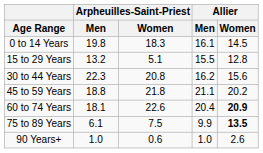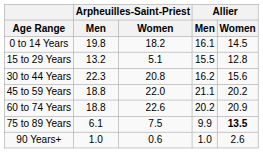 <table class="wikitable" style="text-align:center;">
 <tr>
 <th></th>
 <th colspan=2><strong>Arpheuilles-Saint-Priest</strong></th>
 <th colspan=2><strong>Allier</strong></th>
 </tr>
 <tr>
 <th><strong>Age Range</strong></th>
 <th><strong>Men</strong></th>
 <th><strong>Women</strong></th>
 <th><strong>Men</strong></th>
 <th><strong>Women</strong></th>
 </tr>
 <tr>
 <td>0 to 14 Years</td>
 <td>19.8</td>
-<td>18.3</td>
+<td>18.2</td>
 <td>16.1</td>
 <td>14.5</td>
 </tr>
 <tr>
 <td>15 to 29 Years</td>
 <td>13.2</td>
 <td>5.1</td>
 <td>15.5</td>
 <td>12.8</td>
 </tr>
 <tr>
 <td>30 to 44 Years</td>
 <td>22.3</td>
 <td>20.8</td>
 <td>16.2</td>
 <td>15.6</td>
 </tr>
 <tr>
 <td>45 to 59 Years</td>
 <td>18.8</td>
-<td>21.8</td>
+<td>22.0</td>
 <td>21.1</td>
 <td>20.2</td>
 </tr>
 <tr>
 <td>60 to 74 Years</td>
-<td>18.1</td>
+<td>18.8</td>
 <td>22.6</td>
-<td>20.4</td>
-<td><strong>20.9</strong></td>
+<td>20.2</td>
+<td>20.9</td>
 </tr>
 <tr>
 <td>75 to 89 Years</td>
 <td>6.1</td>
 <td>7.5</td>
 <td>9.9</td>
 <td><strong>13.5</strong></td>
 </tr>
 <tr>
 <td>90 Years+</td>
 <td>1.0</td>
 <td>0.6</td>
 <td>1.0</td>
 <td>2.6</td>
 </tr>
 </table>
